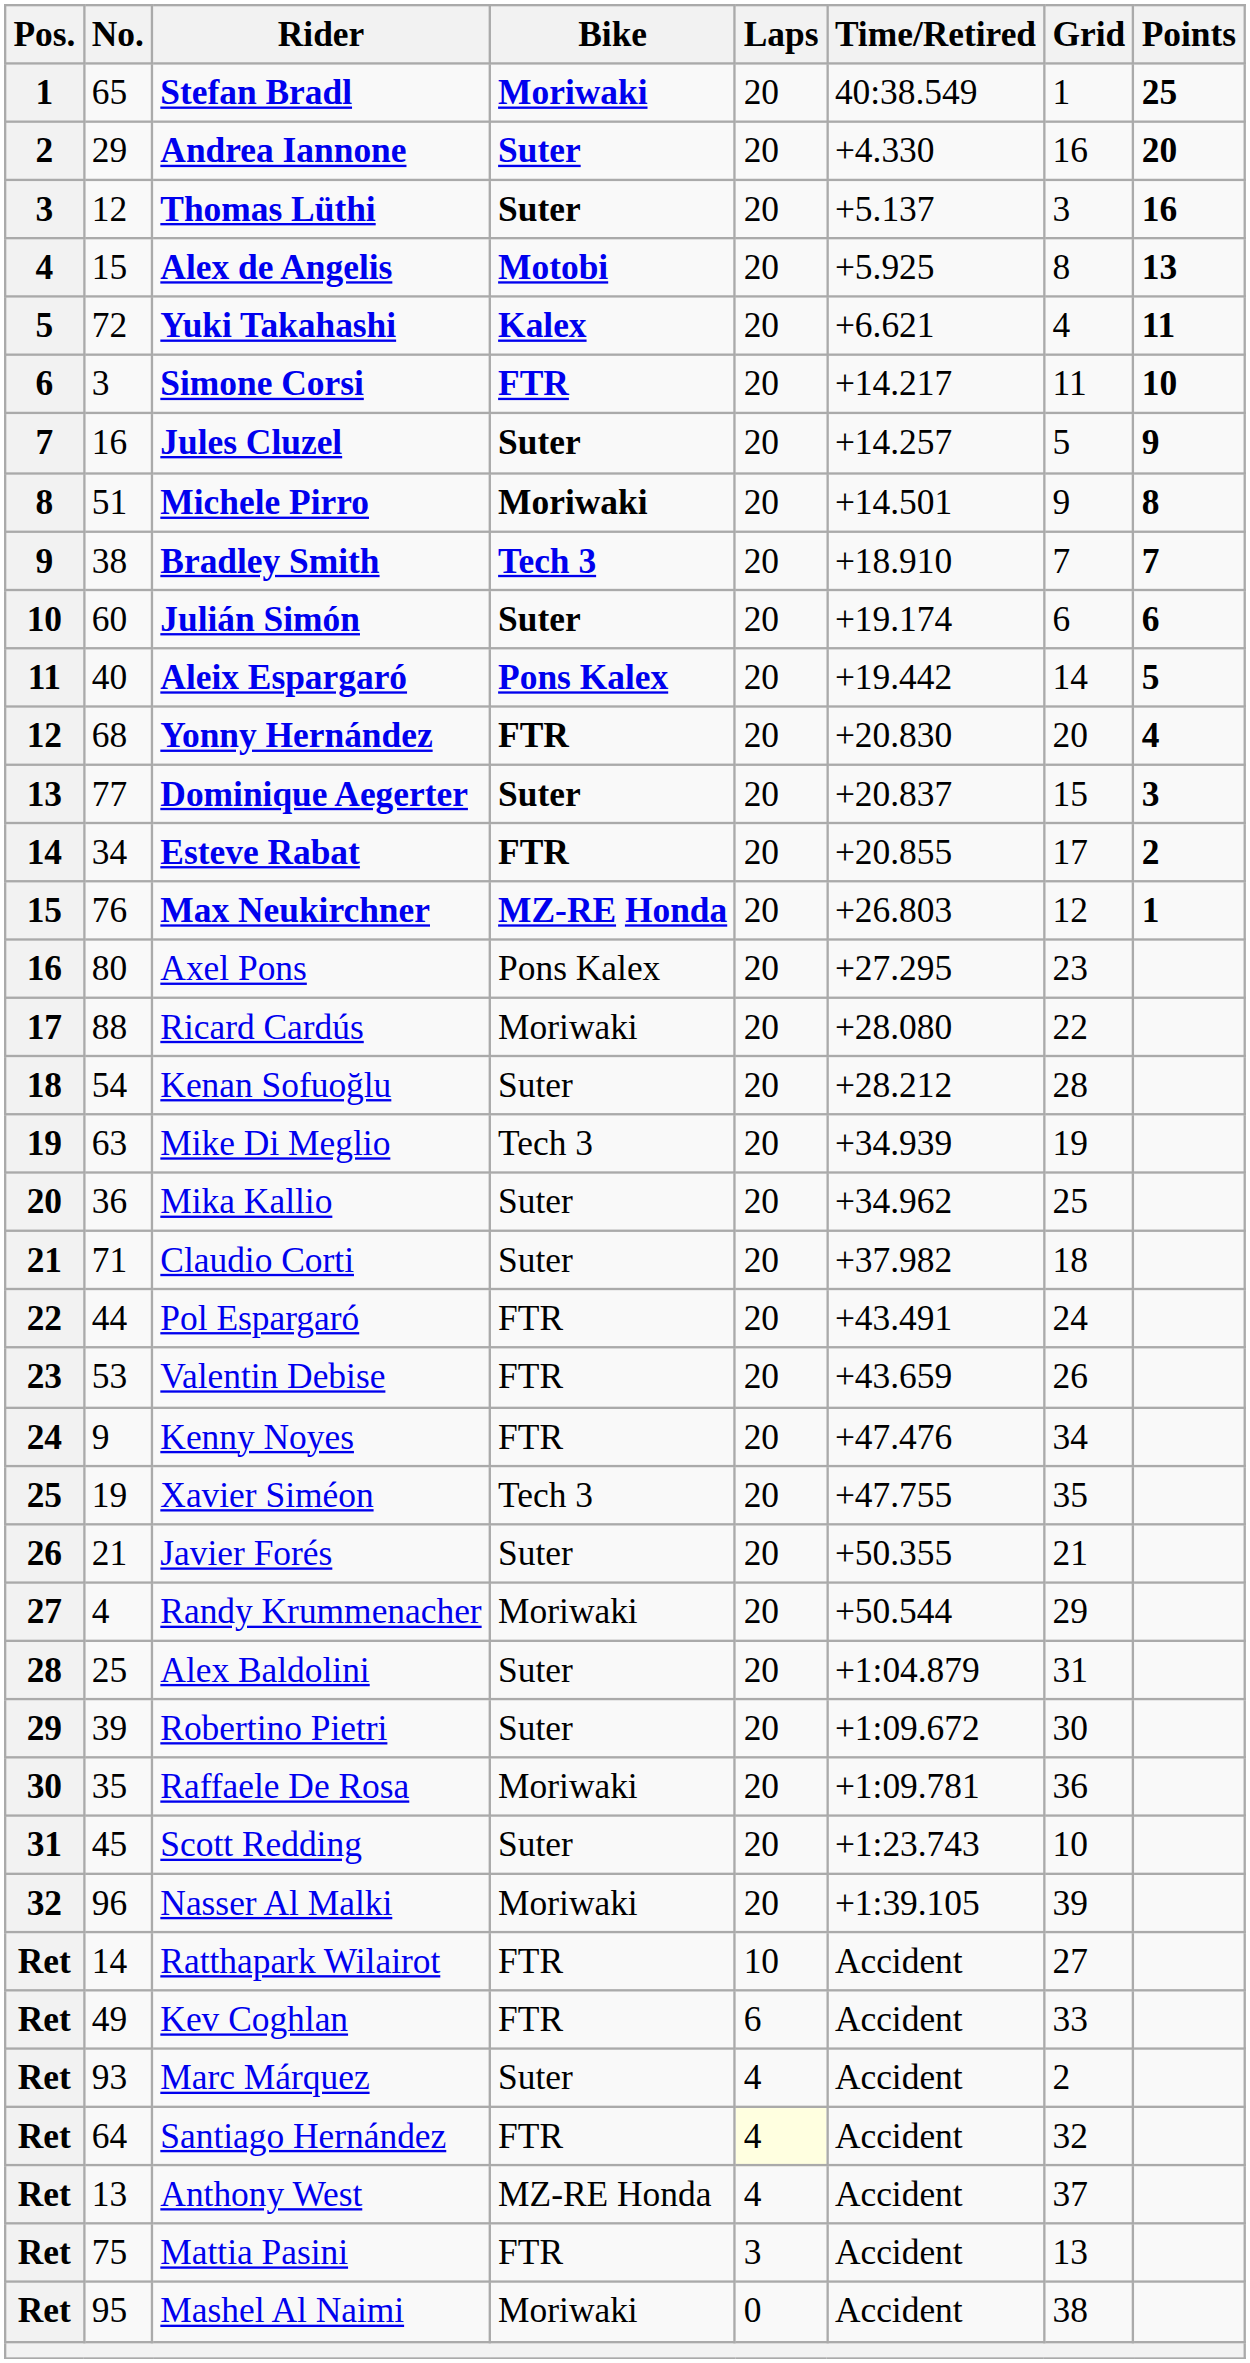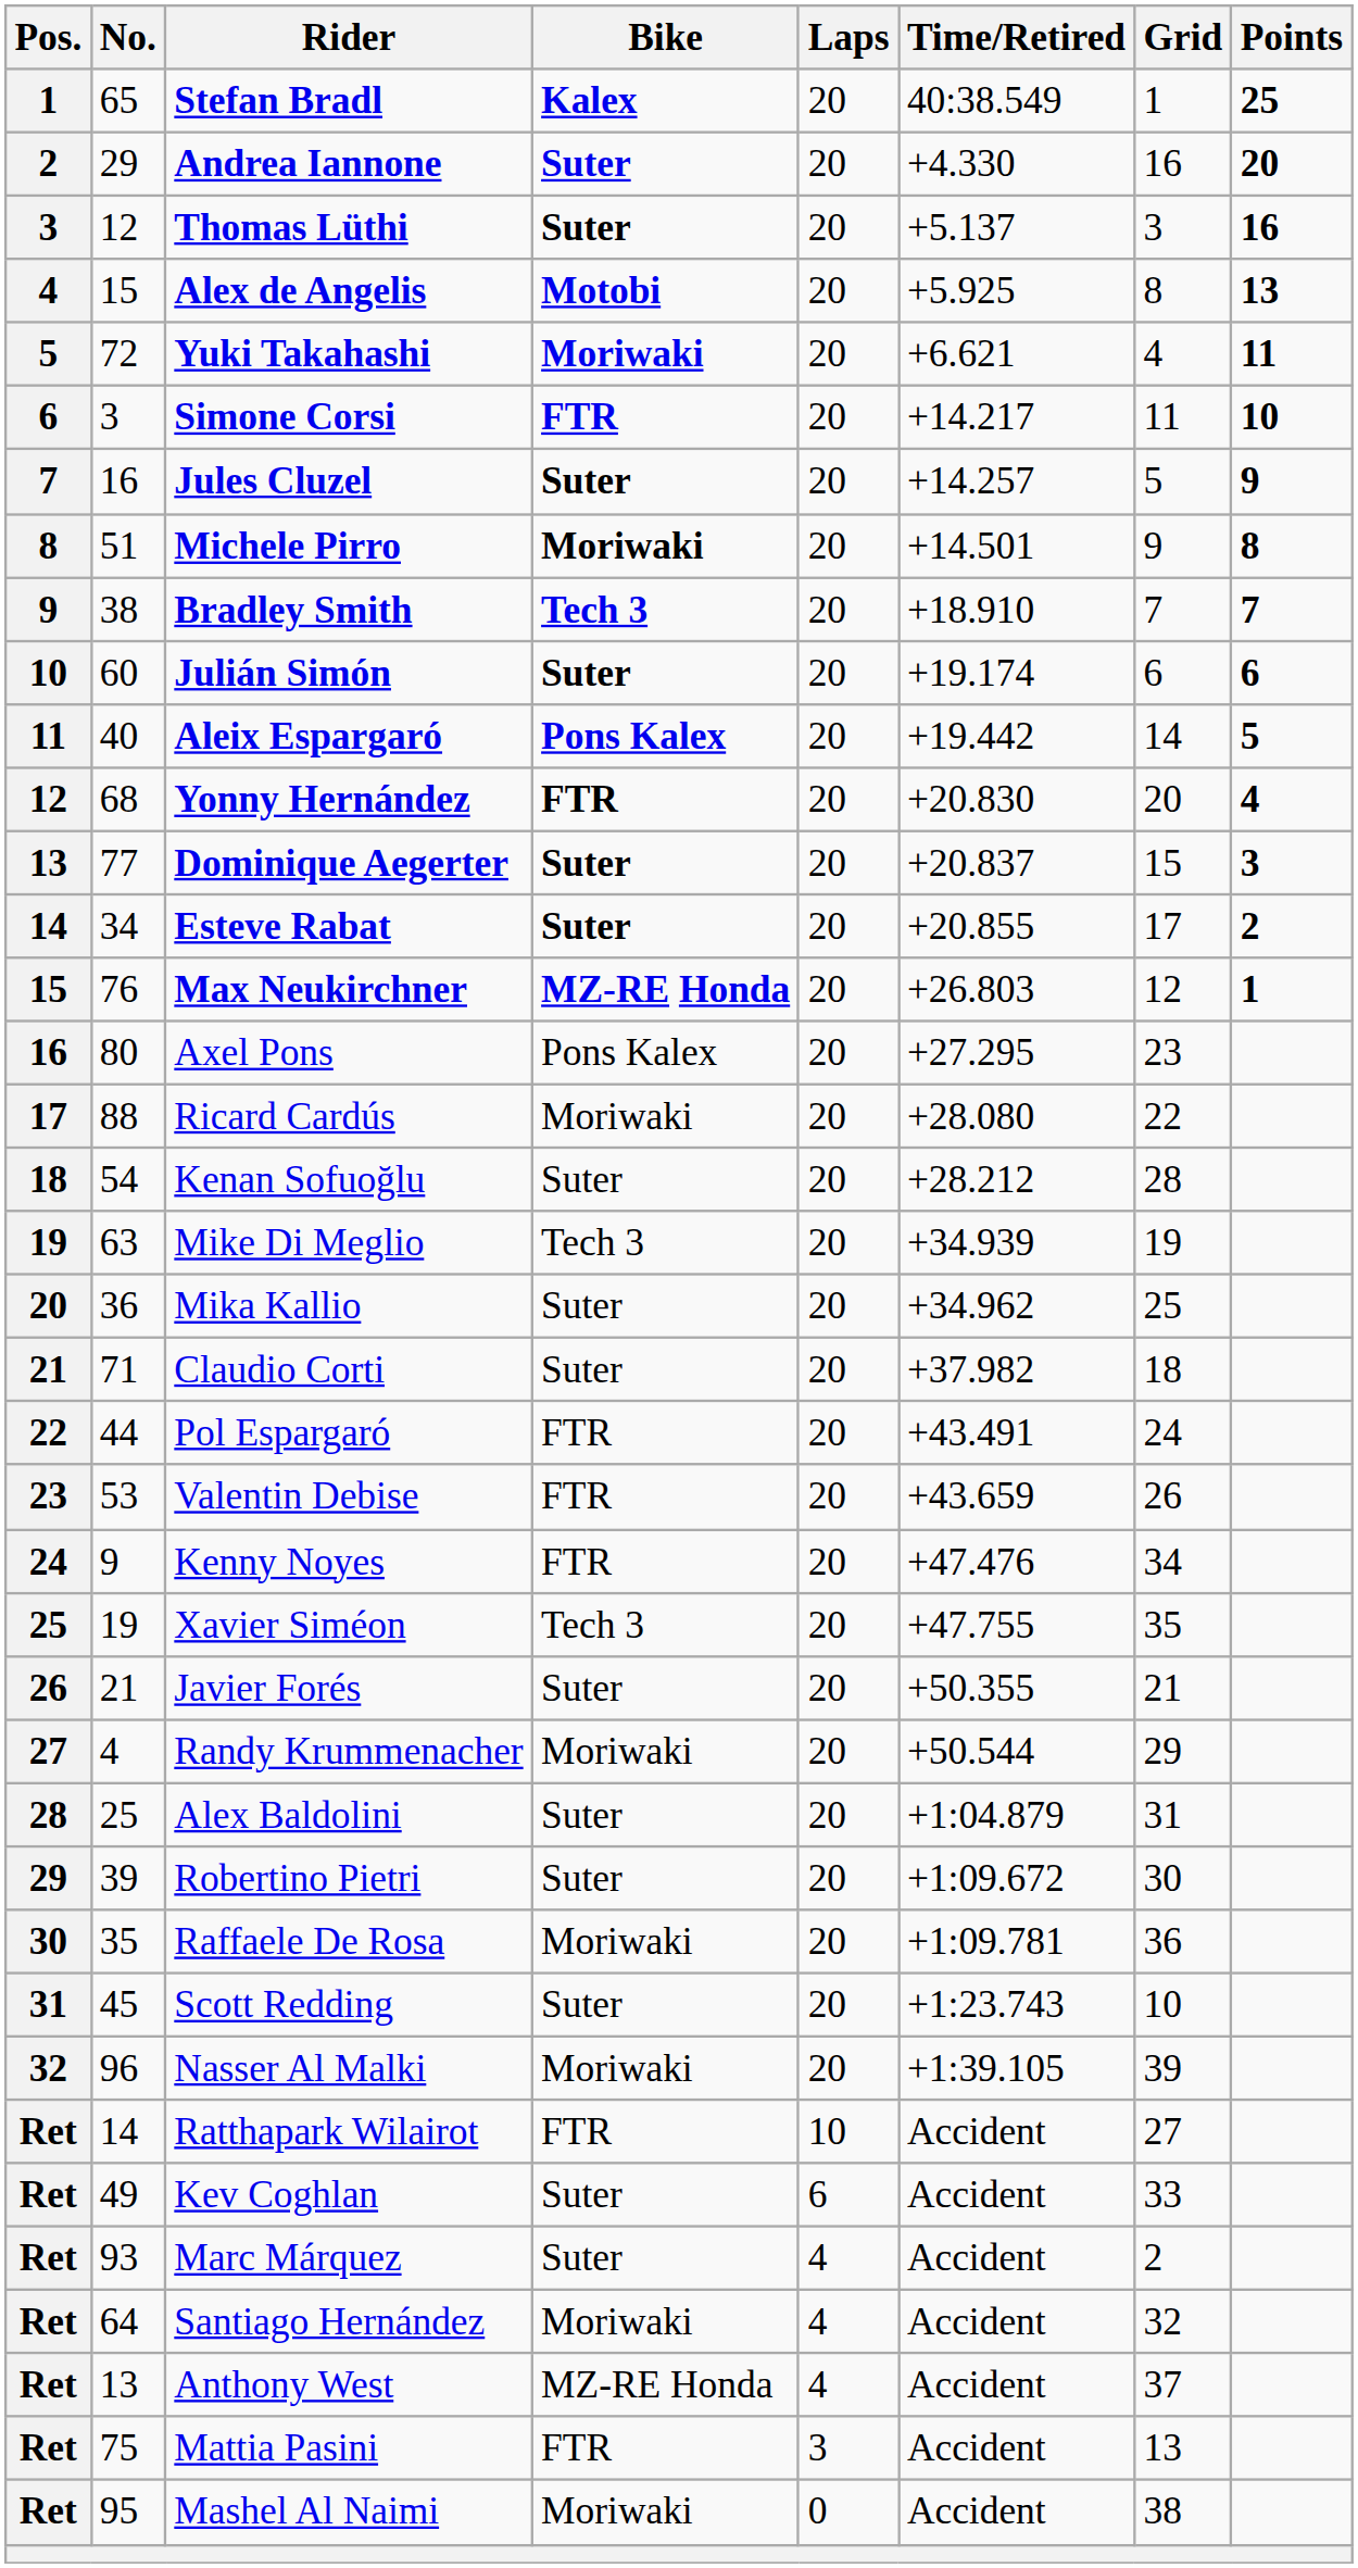 <table class="wikitable" style="font-size: 95%;">
 <tr>
 <th>Pos.</th>
 <th>No.</th>
 <th>Rider</th>
 <th>Bike</th>
 <th>Laps</th>
 <th>Time/Retired</th>
 <th>Grid</th>
 <th>Points</th>
 </tr>
 <tr>
 <th>1</th>
 <td>65</td>
 <td> <strong><a href='#'>Stefan Bradl</a></strong></td>
-<td><strong><a href='#'>Moriwaki</a></strong></td>
+<td><strong><a href='#'>Kalex</a></strong></td>
 <td>20</td>
 <td>40:38.549</td>
 <td>1</td>
 <td><strong>25</strong></td>
 </tr>
 <tr>
 <th>2</th>
 <td>29</td>
 <td> <strong><a href='#'>Andrea Iannone</a></strong></td>
 <td><strong><a href='#'>Suter</a></strong></td>
 <td>20</td>
 <td>+4.330</td>
 <td>16</td>
 <td><strong>20</strong></td>
 </tr>
 <tr>
 <th>3</th>
 <td>12</td>
 <td> <strong><a href='#'>Thomas Lüthi</a></strong></td>
 <td><strong>Suter</strong></td>
 <td>20</td>
 <td>+5.137</td>
 <td>3</td>
 <td><strong>16</strong></td>
 </tr>
 <tr>
 <th>4</th>
 <td>15</td>
 <td> <strong><a href='#'>Alex de Angelis</a></strong></td>
 <td><strong><a href='#'>Motobi</a></strong></td>
 <td>20</td>
 <td>+5.925</td>
 <td>8</td>
 <td><strong>13</strong></td>
 </tr>
 <tr>
 <th>5</th>
 <td>72</td>
 <td> <strong><a href='#'>Yuki Takahashi</a></strong></td>
-<td><strong><a href='#'>Kalex</a></strong></td>
+<td><strong><a href='#'>Moriwaki</a></strong></td>
 <td>20</td>
 <td>+6.621</td>
 <td>4</td>
 <td><strong>11</strong></td>
 </tr>
 <tr>
 <th>6</th>
 <td>3</td>
 <td> <strong><a href='#'>Simone Corsi</a></strong></td>
 <td><strong><a href='#'>FTR</a></strong></td>
 <td>20</td>
 <td>+14.217</td>
 <td>11</td>
 <td><strong>10</strong></td>
 </tr>
 <tr>
 <th>7</th>
 <td>16</td>
 <td> <strong><a href='#'>Jules Cluzel</a></strong></td>
 <td><strong>Suter</strong></td>
 <td>20</td>
 <td>+14.257</td>
 <td>5</td>
 <td><strong>9</strong></td>
 </tr>
 <tr>
 <th>8</th>
 <td>51</td>
 <td> <strong><a href='#'>Michele Pirro</a></strong></td>
 <td><strong>Moriwaki</strong></td>
 <td>20</td>
 <td>+14.501</td>
 <td>9</td>
 <td><strong>8</strong></td>
 </tr>
 <tr>
 <th>9</th>
 <td>38</td>
 <td> <strong><a href='#'>Bradley Smith</a></strong></td>
 <td><strong><a href='#'>Tech 3</a></strong></td>
 <td>20</td>
 <td>+18.910</td>
 <td>7</td>
 <td><strong>7</strong></td>
 </tr>
 <tr>
 <th>10</th>
 <td>60</td>
 <td> <strong><a href='#'>Julián Simón</a></strong></td>
 <td><strong>Suter</strong></td>
 <td>20</td>
 <td>+19.174</td>
 <td>6</td>
 <td><strong>6</strong></td>
 </tr>
 <tr>
 <th>11</th>
 <td>40</td>
 <td> <strong><a href='#'>Aleix Espargaró</a></strong></td>
 <td><strong><a href='#'>Pons Kalex</a></strong></td>
 <td>20</td>
 <td>+19.442</td>
 <td>14</td>
 <td><strong>5</strong></td>
 </tr>
 <tr>
 <th>12</th>
 <td>68</td>
 <td> <strong><a href='#'>Yonny Hernández</a></strong></td>
 <td><strong>FTR</strong></td>
 <td>20</td>
 <td>+20.830</td>
 <td>20</td>
 <td><strong>4</strong></td>
 </tr>
 <tr>
 <th>13</th>
 <td>77</td>
 <td> <strong><a href='#'>Dominique Aegerter</a></strong></td>
 <td><strong>Suter</strong></td>
 <td>20</td>
 <td>+20.837</td>
 <td>15</td>
 <td><strong>3</strong></td>
 </tr>
 <tr>
 <th>14</th>
 <td>34</td>
 <td> <strong><a href='#'>Esteve Rabat</a></strong></td>
-<td><strong>FTR</strong></td>
+<td><strong>Suter</strong></td>
 <td>20</td>
 <td>+20.855</td>
 <td>17</td>
 <td><strong>2</strong></td>
 </tr>
 <tr>
 <th>15</th>
 <td>76</td>
 <td> <strong><a href='#'>Max Neukirchner</a></strong></td>
 <td><strong><a href='#'>MZ-RE</a> <a href='#'>Honda</a></strong></td>
 <td>20</td>
 <td>+26.803</td>
 <td>12</td>
 <td><strong>1</strong></td>
 </tr>
 <tr>
 <th>16</th>
 <td>80</td>
 <td> <a href='#'>Axel Pons</a></td>
 <td>Pons Kalex</td>
 <td>20</td>
 <td>+27.295</td>
 <td>23</td>
 <td></td>
 </tr>
 <tr>
 <th>17</th>
 <td>88</td>
 <td> <a href='#'>Ricard Cardús</a></td>
 <td>Moriwaki</td>
 <td>20</td>
 <td>+28.080</td>
 <td>22</td>
 <td></td>
 </tr>
 <tr>
 <th>18</th>
 <td>54</td>
 <td> <a href='#'>Kenan Sofuoğlu</a></td>
 <td>Suter</td>
 <td>20</td>
 <td>+28.212</td>
 <td>28</td>
 <td></td>
 </tr>
 <tr>
 <th>19</th>
 <td>63</td>
 <td> <a href='#'>Mike Di Meglio</a></td>
 <td>Tech 3</td>
 <td>20</td>
 <td>+34.939</td>
 <td>19</td>
 <td></td>
 </tr>
 <tr>
 <th>20</th>
 <td>36</td>
 <td> <a href='#'>Mika Kallio</a></td>
 <td>Suter</td>
 <td>20</td>
 <td>+34.962</td>
 <td>25</td>
 <td></td>
 </tr>
 <tr>
 <th>21</th>
 <td>71</td>
 <td> <a href='#'>Claudio Corti</a></td>
 <td>Suter</td>
 <td>20</td>
 <td>+37.982</td>
 <td>18</td>
 <td></td>
 </tr>
 <tr>
 <th>22</th>
 <td>44</td>
 <td> <a href='#'>Pol Espargaró</a></td>
 <td>FTR</td>
 <td>20</td>
 <td>+43.491</td>
 <td>24</td>
 <td></td>
 </tr>
 <tr>
 <th>23</th>
 <td>53</td>
 <td> <a href='#'>Valentin Debise</a></td>
 <td>FTR</td>
 <td>20</td>
 <td>+43.659</td>
 <td>26</td>
 <td></td>
 </tr>
 <tr>
 <th>24</th>
 <td>9</td>
 <td> <a href='#'>Kenny Noyes</a></td>
 <td>FTR</td>
 <td>20</td>
 <td>+47.476</td>
 <td>34</td>
 <td></td>
 </tr>
 <tr>
 <th>25</th>
 <td>19</td>
 <td> <a href='#'>Xavier Siméon</a></td>
 <td>Tech 3</td>
 <td>20</td>
 <td>+47.755</td>
 <td>35</td>
 <td></td>
 </tr>
 <tr>
 <th>26</th>
 <td>21</td>
 <td> <a href='#'>Javier Forés</a></td>
 <td>Suter</td>
 <td>20</td>
 <td>+50.355</td>
 <td>21</td>
 <td></td>
 </tr>
 <tr>
 <th>27</th>
 <td>4</td>
 <td> <a href='#'>Randy Krummenacher</a></td>
 <td>Moriwaki</td>
 <td>20</td>
 <td>+50.544</td>
 <td>29</td>
 <td></td>
 </tr>
 <tr>
 <th>28</th>
 <td>25</td>
 <td> <a href='#'>Alex Baldolini</a></td>
 <td>Suter</td>
 <td>20</td>
 <td>+1:04.879</td>
 <td>31</td>
 <td></td>
 </tr>
 <tr>
 <th>29</th>
 <td>39</td>
 <td> <a href='#'>Robertino Pietri</a></td>
 <td>Suter</td>
 <td>20</td>
 <td>+1:09.672</td>
 <td>30</td>
 <td></td>
 </tr>
 <tr>
 <th>30</th>
 <td>35</td>
 <td> <a href='#'>Raffaele De Rosa</a></td>
 <td>Moriwaki</td>
 <td>20</td>
 <td>+1:09.781</td>
 <td>36</td>
 <td></td>
 </tr>
 <tr>
 <th>31</th>
 <td>45</td>
 <td> <a href='#'>Scott Redding</a></td>
 <td>Suter</td>
 <td>20</td>
 <td>+1:23.743</td>
 <td>10</td>
 <td></td>
 </tr>
 <tr>
 <th>32</th>
 <td>96</td>
 <td> <a href='#'>Nasser Al Malki</a></td>
 <td>Moriwaki</td>
 <td>20</td>
 <td>+1:39.105</td>
 <td>39</td>
 <td></td>
 </tr>
 <tr>
 <th>Ret</th>
 <td>14</td>
 <td> <a href='#'>Ratthapark Wilairot</a></td>
 <td>FTR</td>
 <td>10</td>
 <td>Accident</td>
 <td>27</td>
 <td></td>
 </tr>
 <tr>
 <th>Ret</th>
 <td>49</td>
 <td> <a href='#'>Kev Coghlan</a></td>
-<td>FTR</td>
+<td>Suter</td>
 <td>6</td>
 <td>Accident</td>
 <td>33</td>
 <td></td>
 </tr>
 <tr>
 <th>Ret</th>
 <td>93</td>
 <td> <a href='#'>Marc Márquez</a></td>
 <td>Suter</td>
 <td>4</td>
 <td>Accident</td>
 <td>2</td>
 <td></td>
 </tr>
 <tr>
 <th>Ret</th>
 <td>64</td>
 <td> <a href='#'>Santiago Hernández</a></td>
-<td>FTR</td>
-<td style="background: lightyellow;">4</td>
+<td>Moriwaki</td>
+<td>4</td>
 <td>Accident</td>
 <td>32</td>
 <td></td>
 </tr>
 <tr>
 <th>Ret</th>
 <td>13</td>
 <td> <a href='#'>Anthony West</a></td>
 <td>MZ-RE Honda</td>
 <td>4</td>
 <td>Accident</td>
 <td>37</td>
 <td></td>
 </tr>
 <tr>
 <th>Ret</th>
 <td>75</td>
 <td> <a href='#'>Mattia Pasini</a></td>
 <td>FTR</td>
 <td>3</td>
 <td>Accident</td>
 <td>13</td>
 <td></td>
 </tr>
 <tr>
 <th>Ret</th>
 <td>95</td>
 <td> <a href='#'>Mashel Al Naimi</a></td>
 <td>Moriwaki</td>
 <td>0</td>
 <td>Accident</td>
 <td>38</td>
 <td></td>
 </tr>
 <tr>
 <th colspan=8></th>
 </tr>
 </table>
